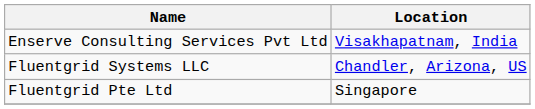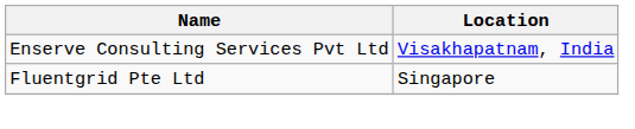 <table class="wikitable">
 <tr>
 <th>Name</th>
 <th>Location</th>
 </tr>
 <tr>
 <td>Enserve Consulting Services Pvt Ltd</td>
 <td><a href='#'>Visakhapatnam</a>, <a href='#'>India</a></td>
 </tr>
 <tr>
-<td>Fluentgrid Systems LLC</td>
-<td><a href='#'>Chandler</a>, <a href='#'>Arizona</a>, <a href='#'>US</a></td>
-</tr>
-<tr>
 <td>Fluentgrid Pte Ltd</td>
 <td>Singapore</td>
 </tr>
 <tr>
 </tr>
 </table>
